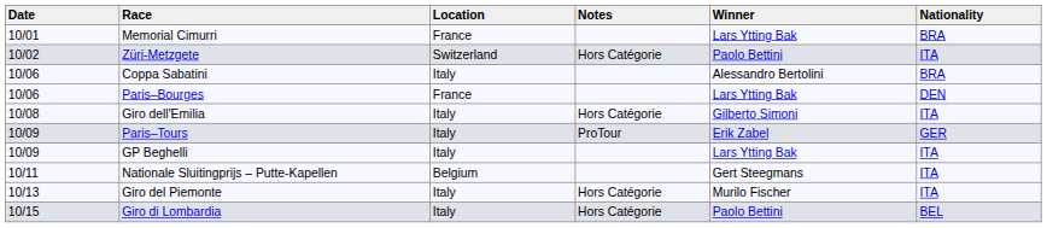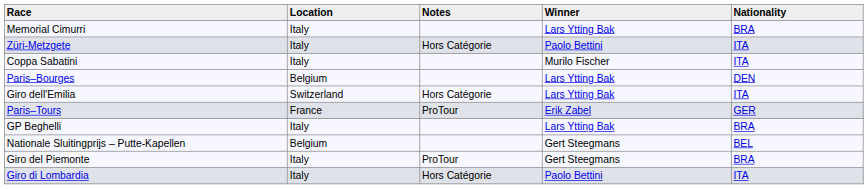 <table width="100%" bgcolor="#f7f8ff" cellpadding="3" cellspacing="0" border="1" style="font-size: 95%; border: gray solid 1px; border-collapse: collapse;">
 <tr bgcolor="#efefef">
-<td width="11%"><strong>Date</strong></td>
 <td width="30%"><strong>Race</strong></td>
 <td width="14%"><strong>Location</strong></td>
 <td width="13%"><strong>Notes</strong></td>
 <td width="20%"><strong>Winner</strong></td>
 <td width="14%"><strong>Nationality</strong></td>
 </tr>
 <tr>
-<td>10/01</td>
 <td>Memorial Cimurri</td>
-<td>France</td>
+<td>Italy</td>
 <td></td>
 <td><a href='#'>Lars Ytting Bak</a></td>
 <td><a href='#'>BRA</a></td>
 </tr>
 <tr bgcolor="#dfe2e9">
-<td>10/02</td>
 <td><a href='#'>Züri-Metzgete</a></td>
-<td>Switzerland</td>
+<td>Italy</td>
 <td>Hors Catégorie</td>
 <td><a href='#'>Paolo Bettini</a></td>
 <td><a href='#'>ITA</a></td>
 </tr>
 <tr>
-<td>10/06</td>
 <td>Coppa Sabatini</td>
 <td>Italy</td>
 <td></td>
-<td>Alessandro Bertolini</td>
-<td><a href='#'>BRA</a></td>
+<td>Murilo Fischer</td>
+<td><a href='#'>ITA</a></td>
 </tr>
 <tr>
-<td>10/06</td>
 <td><a href='#'>Paris–Bourges</a></td>
-<td>France</td>
+<td>Belgium</td>
 <td></td>
 <td><a href='#'>Lars Ytting Bak</a></td>
 <td><a href='#'>DEN</a></td>
 </tr>
 <tr>
-<td>10/08</td>
 <td>Giro dell'Emilia</td>
-<td>Italy</td>
+<td>Switzerland</td>
 <td>Hors Catégorie</td>
-<td><a href='#'>Gilberto Simoni</a></td>
+<td><a href='#'>Lars Ytting Bak</a></td>
 <td><a href='#'>ITA</a></td>
 </tr>
 <tr bgcolor="#dfe2e9">
-<td>10/09</td>
 <td><a href='#'>Paris–Tours</a></td>
-<td>Italy</td>
+<td>France</td>
 <td>ProTour</td>
 <td><a href='#'>Erik Zabel</a></td>
 <td><a href='#'>GER</a></td>
 </tr>
 <tr>
-<td>10/09</td>
 <td>GP Beghelli</td>
 <td>Italy</td>
 <td></td>
 <td><a href='#'>Lars Ytting Bak</a></td>
-<td><a href='#'>ITA</a></td>
+<td><a href='#'>BRA</a></td>
 </tr>
 <tr>
-<td>10/11</td>
 <td>Nationale Sluitingprijs – Putte-Kapellen</td>
 <td>Belgium</td>
 <td></td>
 <td>Gert Steegmans</td>
-<td><a href='#'>ITA</a></td>
+<td><a href='#'>BEL</a></td>
 </tr>
 <tr>
-<td>10/13</td>
 <td>Giro del Piemonte</td>
 <td>Italy</td>
-<td>Hors Catégorie</td>
-<td>Murilo Fischer</td>
-<td><a href='#'>ITA</a></td>
+<td>ProTour</td>
+<td>Gert Steegmans</td>
+<td><a href='#'>BRA</a></td>
 </tr>
 <tr bgcolor="#dfe2e9">
-<td>10/15</td>
 <td><a href='#'>Giro di Lombardia</a></td>
 <td>Italy</td>
 <td>Hors Catégorie</td>
 <td><a href='#'>Paolo Bettini</a></td>
-<td><a href='#'>BEL</a></td>
+<td><a href='#'>ITA</a></td>
 </tr>
 </table>
